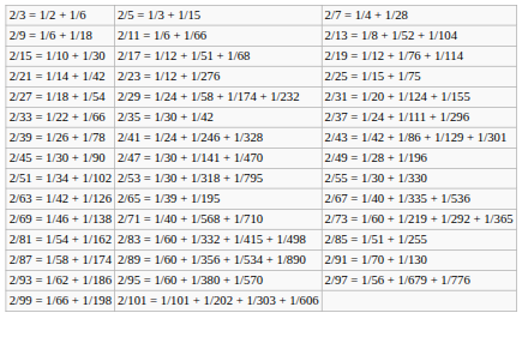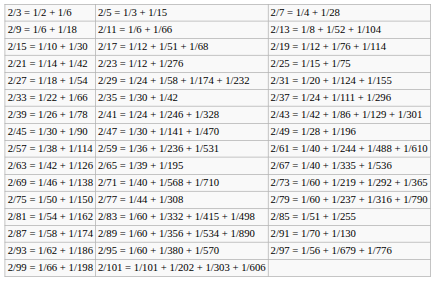 <table class="wikitable" style="margin:0 auto;">
 <tr>
 <td>2/3 = 1/2 + 1/6</td>
 <td>2/5 = 1/3 + 1/15</td>
 <td>2/7 = 1/4 + 1/28</td>
 </tr>
 <tr>
 <td>2/9 = 1/6 + 1/18</td>
 <td>2/11 = 1/6 + 1/66</td>
 <td>2/13 = 1/8 + 1/52 + 1/104</td>
 </tr>
 <tr>
 <td>2/15 = 1/10 + 1/30</td>
 <td>2/17 = 1/12 + 1/51 + 1/68</td>
 <td>2/19 = 1/12 + 1/76 + 1/114</td>
 </tr>
 <tr>
 <td>2/21 = 1/14 + 1/42</td>
 <td>2/23 = 1/12 + 1/276</td>
 <td>2/25 = 1/15 + 1/75</td>
 </tr>
 <tr>
 <td>2/27 = 1/18 + 1/54</td>
 <td>2/29 = 1/24 + 1/58 + 1/174 + 1/232</td>
 <td>2/31 = 1/20 + 1/124 + 1/155</td>
 </tr>
 <tr>
 <td>2/33 = 1/22 + 1/66</td>
 <td>2/35 = 1/30 + 1/42</td>
 <td>2/37 = 1/24 + 1/111 + 1/296</td>
 </tr>
 <tr>
 <td>2/39 = 1/26 + 1/78</td>
 <td>2/41 = 1/24 + 1/246 + 1/328</td>
 <td>2/43 = 1/42 + 1/86 + 1/129 + 1/301</td>
 </tr>
 <tr>
 <td>2/45 = 1/30 + 1/90</td>
 <td>2/47 = 1/30 + 1/141 + 1/470</td>
 <td>2/49 = 1/28 + 1/196</td>
 </tr>
 <tr>
-<td>2/51 = 1/34 + 1/102</td>
-<td>2/53 = 1/30 + 1/318 + 1/795</td>
-<td>2/55 = 1/30 + 1/330</td>
+<td>2/57 = 1/38 + 1/114</td>
+<td>2/59 = 1/36 + 1/236 + 1/531</td>
+<td>2/61 = 1/40 + 1/244 + 1/488 + 1/610</td>
 </tr>
 <tr>
 <td>2/63 = 1/42 + 1/126</td>
 <td>2/65 = 1/39 + 1/195</td>
 <td>2/67 = 1/40 + 1/335 + 1/536</td>
 </tr>
 <tr>
 <td>2/69 = 1/46 + 1/138</td>
 <td>2/71 = 1/40 + 1/568 + 1/710</td>
 <td>2/73 = 1/60 + 1/219 + 1/292 + 1/365</td>
+</tr>
+<tr>
+<td>2/75 = 1/50 + 1/150</td>
+<td>2/77 = 1/44 + 1/308</td>
+<td>2/79 = 1/60 + 1/237 + 1/316 + 1/790</td>
 </tr>
 <tr>
 <td>2/81 = 1/54 + 1/162</td>
 <td>2/83 = 1/60 + 1/332 + 1/415 + 1/498</td>
 <td>2/85 = 1/51 + 1/255</td>
 </tr>
 <tr>
 <td>2/87 = 1/58 + 1/174</td>
 <td>2/89 = 1/60 + 1/356 + 1/534 + 1/890</td>
 <td>2/91 = 1/70 + 1/130</td>
 </tr>
 <tr>
 <td>2/93 = 1/62 + 1/186</td>
 <td>2/95 = 1/60 + 1/380 + 1/570</td>
 <td>2/97 = 1/56 + 1/679 + 1/776</td>
 </tr>
 <tr>
 <td>2/99 = 1/66 + 1/198</td>
 <td>2/101 = 1/101 + 1/202 + 1/303 + 1/606</td>
 <td></td>
 </tr>
 </table>
